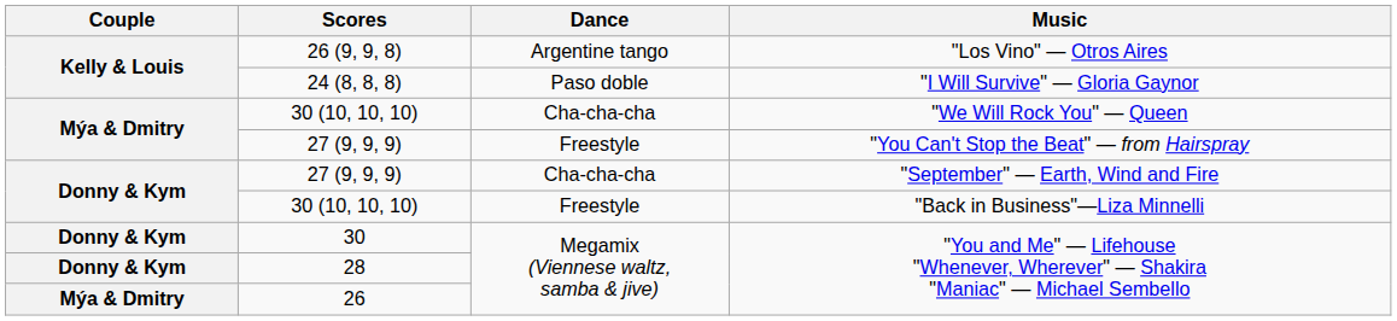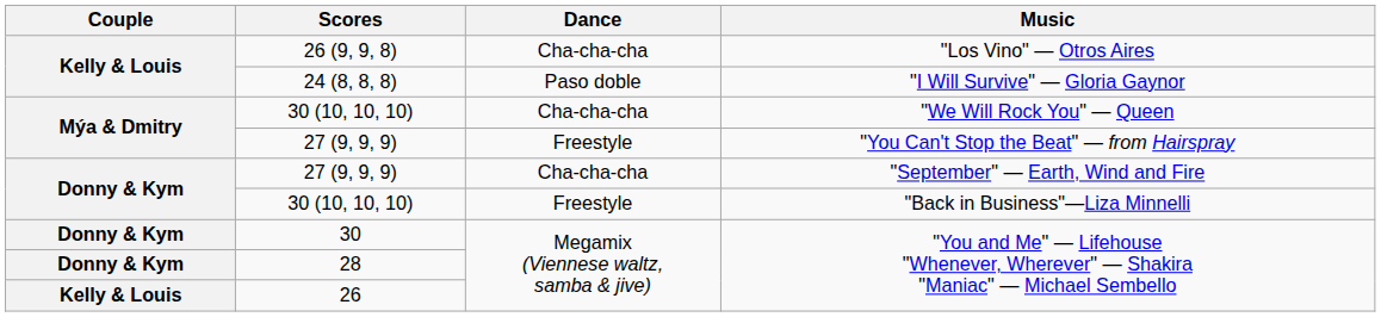 <table class="wikitable sortable" style="text-align:center; width:90%">
 <tr>
 <th scope="col">Couple</th>
 <th scope="col">Scores</th>
 <th scope="col" class="unsortable">Dance</th>
 <th scope="col" class="unsortable">Music</th>
 </tr>
 <tr>
 <th rowspan="2" scope="row">Kelly & Louis</th>
 <td>26 (9, 9, 8)</td>
-<td>Argentine tango</td>
+<td>Cha-cha-cha</td>
 <td>"Los Vino" — <a href='#'>Otros Aires</a></td>
 </tr>
 <tr>
 <td>24 (8, 8, 8)</td>
 <td>Paso doble</td>
 <td>"<a href='#'>I Will Survive</a>" — <a href='#'>Gloria Gaynor</a></td>
 </tr>
 <tr>
 <th rowspan="2" scope="row">Mýa & Dmitry</th>
 <td>30 (10, 10, 10)</td>
 <td>Cha-cha-cha</td>
 <td>"<a href='#'>We Will Rock You</a>" — <a href='#'>Queen</a></td>
 </tr>
 <tr>
 <td>27 (9, 9, 9)</td>
 <td>Freestyle</td>
 <td>"<a href='#'>You Can't Stop the Beat</a>" — <em>from <a href='#'>Hairspray</a></em></td>
 </tr>
 <tr>
 <th rowspan="2" scope="row">Donny & Kym</th>
 <td>27 (9, 9, 9)</td>
 <td>Cha-cha-cha</td>
 <td>"<a href='#'>September</a>" — <a href='#'>Earth, Wind and Fire</a></td>
 </tr>
 <tr>
 <td>30 (10, 10, 10)</td>
 <td>Freestyle</td>
 <td>"Back in Business"—<a href='#'>Liza Minnelli</a></td>
 </tr>
 <tr>
 <th scope="row">Donny & Kym</th>
 <td>30</td>
 <td rowspan="3">Megamix<br><em>(Viennese waltz,<br>samba & jive)</em></td>
 <td rowspan="3">"<a href='#'>You and Me</a>" — <a href='#'>Lifehouse</a><br>"<a href='#'>Whenever, Wherever</a>" — <a href='#'>Shakira</a><br>"<a href='#'>Maniac</a>" — <a href='#'>Michael Sembello</a></td>
 </tr>
 <tr>
 <th scope="row">Donny & Kym</th>
 <td>28</td>
 </tr>
 <tr>
-<th scope="row">Mýa & Dmitry</th>
+<th scope="row">Kelly & Louis</th>
 <td>26</td>
 </tr>
 </table>
